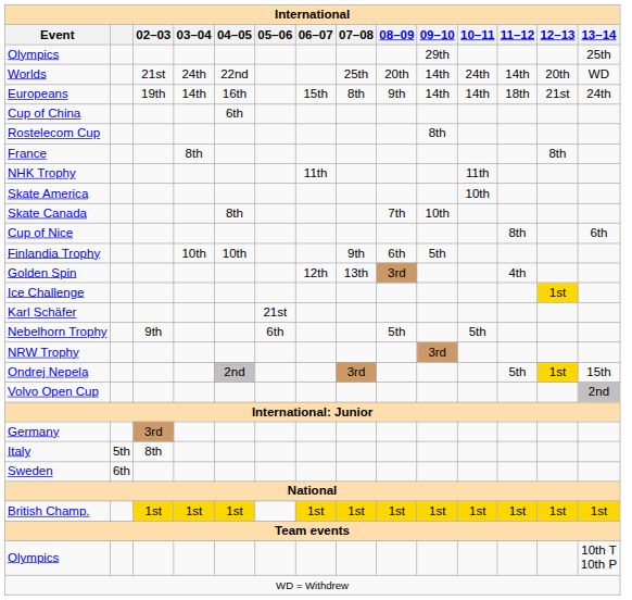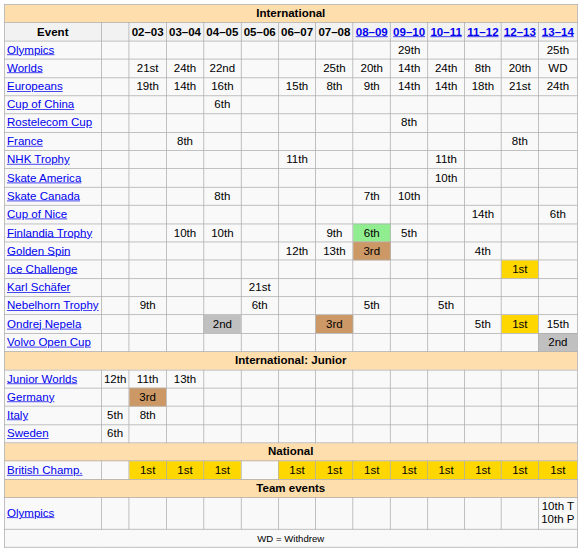 <table class="wikitable" style="text-align:center">
 <tr>
 <th style="background-color: #ffdead; " colspan=14 align=center>International</th>
 </tr>
 <tr>
 <th>Event</th>
 <th></th>
 <th>02–03</th>
 <th>03–04</th>
 <th>04–05</th>
 <th>05–06</th>
 <th>06–07</th>
 <th>07–08</th>
 <th><a href='#'>08–09</a></th>
 <th><a href='#'>09–10</a></th>
 <th><a href='#'>10–11</a></th>
 <th><a href='#'>11–12</a></th>
 <th><a href='#'>12–13</a></th>
 <th><a href='#'>13–14</a></th>
 </tr>
 <tr>
 <td align=left><a href='#'>Olympics</a></td>
 <td></td>
 <td></td>
 <td></td>
 <td></td>
 <td></td>
 <td></td>
 <td></td>
 <td></td>
 <td>29th</td>
 <td></td>
 <td></td>
 <td></td>
 <td>25th</td>
 </tr>
 <tr>
 <td align=left><a href='#'>Worlds</a></td>
 <td></td>
 <td>21st</td>
 <td>24th</td>
 <td>22nd</td>
 <td></td>
 <td></td>
 <td>25th</td>
 <td>20th</td>
 <td>14th</td>
 <td>24th</td>
-<td>14th</td>
+<td>8th</td>
 <td>20th</td>
 <td>WD</td>
 </tr>
 <tr>
 <td align=left><a href='#'>Europeans</a></td>
 <td></td>
 <td>19th</td>
 <td>14th</td>
 <td>16th</td>
 <td></td>
 <td>15th</td>
 <td>8th</td>
 <td>9th</td>
 <td>14th</td>
 <td>14th</td>
 <td>18th</td>
 <td>21st</td>
 <td>24th</td>
 </tr>
 <tr>
 <td align=left> <a href='#'>Cup of China</a></td>
 <td></td>
 <td></td>
 <td></td>
 <td>6th</td>
 <td></td>
 <td></td>
 <td></td>
 <td></td>
 <td></td>
 <td></td>
 <td></td>
 <td></td>
 <td></td>
 </tr>
 <tr>
 <td align=left> <a href='#'>Rostelecom Cup</a></td>
 <td></td>
 <td></td>
 <td></td>
 <td></td>
 <td></td>
 <td></td>
 <td></td>
 <td></td>
 <td>8th</td>
 <td></td>
 <td></td>
 <td></td>
 <td></td>
 </tr>
 <tr>
 <td align=left> <a href='#'>France</a></td>
 <td></td>
 <td></td>
 <td>8th</td>
 <td></td>
 <td></td>
 <td></td>
 <td></td>
 <td></td>
 <td></td>
 <td></td>
 <td></td>
 <td>8th</td>
 <td></td>
 </tr>
 <tr>
 <td align=left> <a href='#'>NHK Trophy</a></td>
 <td></td>
 <td></td>
 <td></td>
 <td></td>
 <td></td>
 <td>11th</td>
 <td></td>
 <td></td>
 <td></td>
 <td>11th</td>
 <td></td>
 <td></td>
 <td></td>
 </tr>
 <tr>
 <td align=left> <a href='#'>Skate America</a></td>
 <td></td>
 <td></td>
 <td></td>
 <td></td>
 <td></td>
 <td></td>
 <td></td>
 <td></td>
 <td></td>
 <td>10th</td>
 <td></td>
 <td></td>
 <td></td>
 </tr>
 <tr>
 <td align=left> <a href='#'>Skate Canada</a></td>
 <td></td>
 <td></td>
 <td></td>
 <td>8th</td>
 <td></td>
 <td></td>
 <td></td>
 <td>7th</td>
 <td>10th</td>
 <td></td>
 <td></td>
 <td></td>
 <td></td>
 </tr>
 <tr>
 <td align=left><a href='#'>Cup of Nice</a></td>
 <td></td>
 <td></td>
 <td></td>
 <td></td>
 <td></td>
 <td></td>
 <td></td>
 <td></td>
 <td></td>
 <td></td>
-<td>8th</td>
+<td>14th</td>
 <td></td>
 <td>6th</td>
 </tr>
 <tr>
 <td align=left><a href='#'>Finlandia Trophy</a></td>
 <td></td>
 <td></td>
 <td>10th</td>
 <td>10th</td>
 <td></td>
 <td></td>
 <td>9th</td>
-<td>6th</td>
+<td style="background: lightgreen;">6th</td>
 <td>5th</td>
 <td></td>
 <td></td>
 <td></td>
 <td></td>
 </tr>
 <tr>
 <td align=left><a href='#'>Golden Spin</a></td>
 <td></td>
 <td></td>
 <td></td>
 <td></td>
 <td></td>
 <td>12th</td>
 <td>13th</td>
 <td bgcolor=cc9966>3rd</td>
 <td></td>
 <td></td>
 <td>4th</td>
 <td></td>
 <td></td>
 </tr>
 <tr>
 <td align=left><a href='#'>Ice Challenge</a></td>
 <td></td>
 <td></td>
 <td></td>
 <td></td>
 <td></td>
 <td></td>
 <td></td>
 <td></td>
 <td></td>
 <td></td>
 <td></td>
 <td bgcolor=gold>1st</td>
 <td></td>
 </tr>
 <tr>
 <td align=left><a href='#'>Karl Schäfer</a></td>
 <td></td>
 <td></td>
 <td></td>
 <td></td>
 <td>21st</td>
 <td></td>
 <td></td>
 <td></td>
 <td></td>
 <td></td>
 <td></td>
 <td></td>
 <td></td>
 </tr>
 <tr>
 <td align=left><a href='#'>Nebelhorn Trophy</a></td>
 <td></td>
 <td>9th</td>
 <td></td>
 <td></td>
 <td>6th</td>
 <td></td>
 <td></td>
 <td>5th</td>
 <td></td>
 <td>5th</td>
 <td></td>
 <td></td>
 <td></td>
 </tr>
 <tr>
-<td align=left><a href='#'>NRW Trophy</a></td>
-<td></td>
-<td></td>
-<td></td>
-<td></td>
-<td></td>
-<td></td>
-<td></td>
-<td></td>
-<td bgcolor=cc9966>3rd</td>
-<td></td>
-<td></td>
-<td></td>
-<td></td>
-</tr>
-<tr>
 <td align=left><a href='#'>Ondrej Nepela</a></td>
 <td></td>
 <td></td>
 <td></td>
 <td bgcolor=silver>2nd</td>
 <td></td>
 <td></td>
 <td bgcolor=cc9966>3rd</td>
 <td></td>
 <td></td>
 <td></td>
 <td>5th</td>
 <td bgcolor=gold>1st</td>
 <td>15th</td>
 </tr>
 <tr>
 <td align=left><a href='#'>Volvo Open Cup</a></td>
 <td></td>
 <td></td>
 <td></td>
 <td></td>
 <td></td>
 <td></td>
 <td></td>
 <td></td>
 <td></td>
 <td></td>
 <td></td>
 <td></td>
 <td bgcolor=silver>2nd</td>
 </tr>
 <tr>
 <th style="background-color: #ffdead; " colspan=14 align=center>International: Junior</th>
+</tr>
+<tr>
+<td align=left><a href='#'>Junior Worlds</a></td>
+<td>12th</td>
+<td>11th</td>
+<td>13th</td>
+<td></td>
+<td></td>
+<td></td>
+<td></td>
+<td></td>
+<td></td>
+<td></td>
+<td></td>
+<td></td>
+<td></td>
 </tr>
 <tr>
 <td align=left> <a href='#'>Germany</a></td>
 <td></td>
 <td bgcolor=cc9966>3rd</td>
 <td></td>
 <td></td>
 <td></td>
 <td></td>
 <td></td>
 <td></td>
 <td></td>
 <td></td>
 <td></td>
 <td></td>
 <td></td>
 </tr>
 <tr>
 <td align=left> <a href='#'>Italy</a></td>
 <td>5th</td>
 <td>8th</td>
 <td></td>
 <td></td>
 <td></td>
 <td></td>
 <td></td>
 <td></td>
 <td></td>
 <td></td>
 <td></td>
 <td></td>
 <td></td>
 </tr>
 <tr>
 <td align=left> <a href='#'>Sweden</a></td>
 <td>6th</td>
 <td></td>
 <td></td>
 <td></td>
 <td></td>
 <td></td>
 <td></td>
 <td></td>
 <td></td>
 <td></td>
 <td></td>
 <td></td>
 <td></td>
 </tr>
 <tr>
 <th style="background-color: #ffdead; " colspan=14 align=center>National</th>
 </tr>
 <tr>
 <td align=left><a href='#'>British Champ.</a></td>
 <td></td>
 <td bgcolor=gold>1st</td>
 <td bgcolor=gold>1st</td>
 <td bgcolor=gold>1st</td>
 <td></td>
 <td bgcolor=gold>1st</td>
 <td bgcolor=gold>1st</td>
 <td bgcolor=gold>1st</td>
 <td bgcolor=gold>1st</td>
 <td bgcolor=gold>1st</td>
 <td bgcolor=gold>1st</td>
 <td bgcolor=gold>1st</td>
 <td bgcolor=gold>1st</td>
 </tr>
 <tr>
 <th style="background-color: #ffdead; " colspan=14 align=center>Team events</th>
 </tr>
 <tr>
 <td align=left><a href='#'>Olympics</a></td>
 <td></td>
 <td></td>
 <td></td>
 <td></td>
 <td></td>
 <td></td>
 <td></td>
 <td></td>
 <td></td>
 <td></td>
 <td></td>
 <td></td>
 <td>10th T <br> 10th P</td>
 </tr>
 <tr>
 <td colspan=14 align=center><small> WD = Withdrew </small></td>
 </tr>
 </table>
